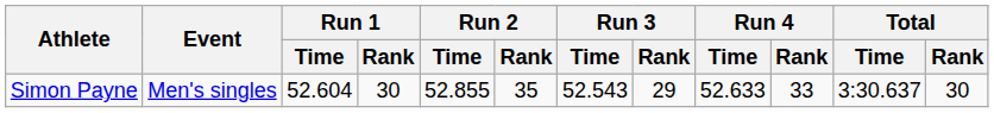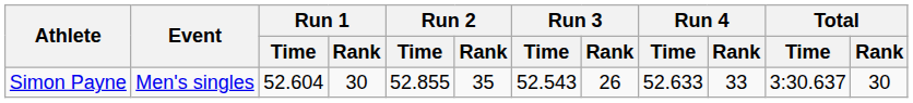 <table class="wikitable" border="1" style="font-size:90%">
 <tr>
 <th rowspan="2">Athlete</th>
 <th rowspan="2">Event</th>
 <th colspan="2">Run 1</th>
 <th colspan="2">Run 2</th>
 <th colspan="2">Run 3</th>
 <th colspan="2">Run 4</th>
 <th colspan="2">Total</th>
 </tr>
 <tr>
 <th>Time</th>
 <th>Rank</th>
 <th>Time</th>
 <th>Rank</th>
 <th>Time</th>
 <th>Rank</th>
 <th>Time</th>
 <th>Rank</th>
 <th>Time</th>
 <th>Rank</th>
 </tr>
 <tr>
 <td><a href='#'>Simon Payne</a></td>
 <td><a href='#'>Men's singles</a></td>
 <td align="center">52.604</td>
 <td align="center">30</td>
 <td align="center">52.855</td>
 <td align="center">35</td>
 <td align="center">52.543</td>
-<td align="center">29</td>
+<td align="center">26</td>
 <td align="center">52.633</td>
 <td align="center">33</td>
 <td align="center">3:30.637</td>
 <td align="center">30</td>
 </tr>
 </table>
